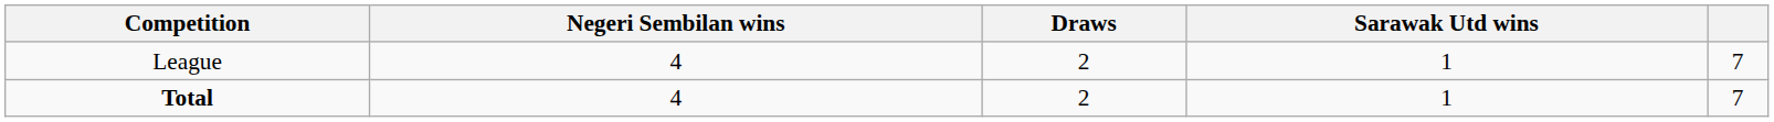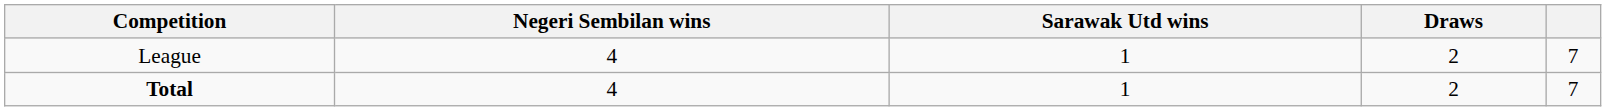 <table class="wikitable" style="width:95%;text-align:center">
 <tr>
 <th>Competition</th>
 <th>Negeri Sembilan wins</th>
+<th>Sarawak Utd wins</th>
 <th>Draws</th>
-<th>Sarawak Utd wins</th>
 <th></th>
 </tr>
 <tr>
 <td>League</td>
 <td>4</td>
+<td>1</td>
 <td>2</td>
-<td>1</td>
 <td>7</td>
 </tr>
 <tr>
 <td><strong>Total</strong></td>
 <td>4</td>
+<td>1</td>
 <td>2</td>
-<td>1</td>
 <td>7</td>
 </tr>
 </table>
